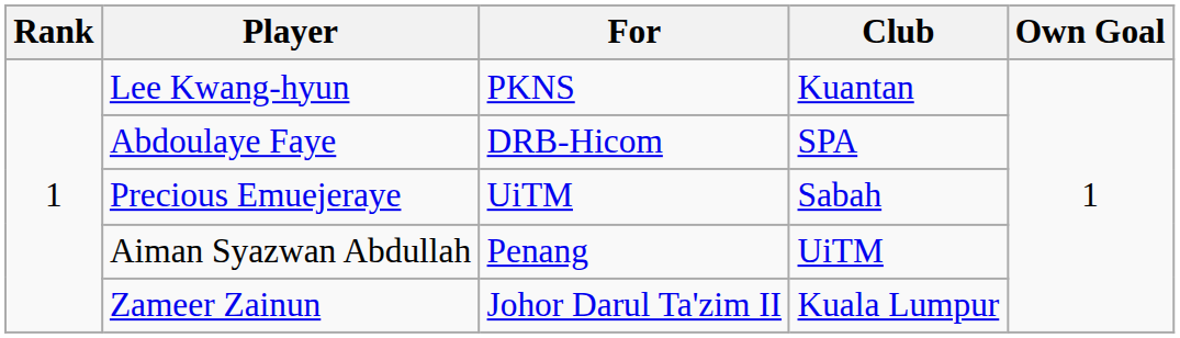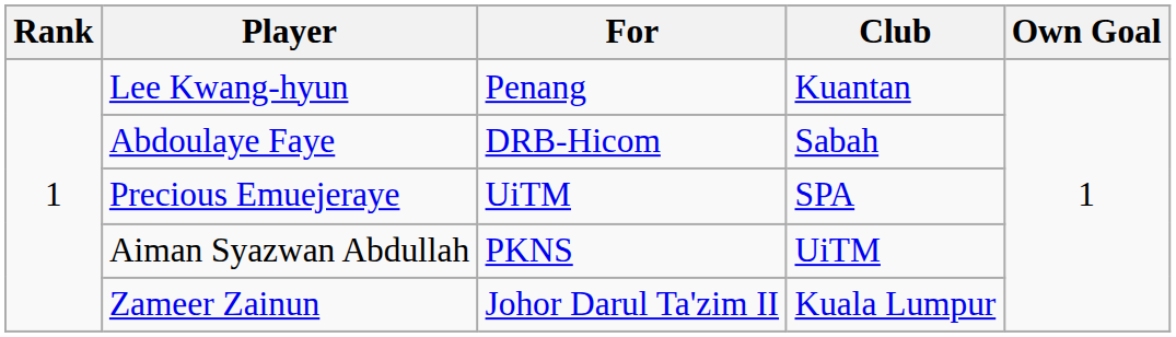 <table class="wikitable" style="text-align:center">
 <tr>
 <th>Rank</th>
 <th>Player</th>
 <th>For</th>
 <th>Club</th>
 <th>Own Goal</th>
 </tr>
 <tr>
 <td rowspan="5">1</td>
 <td style="text-align:left;"> <a href='#'>Lee Kwang-hyun</a></td>
-<td style="text-align:left;"><a href='#'>PKNS</a></td>
+<td style="text-align:left;"><a href='#'>Penang</a></td>
 <td style="text-align:left;"><a href='#'>Kuantan</a></td>
 <td rowspan="5">1</td>
 </tr>
 <tr>
 <td style="text-align:left;"> <a href='#'>Abdoulaye Faye</a></td>
 <td style="text-align:left;"><a href='#'>DRB-Hicom</a></td>
-<td style="text-align:left;"><a href='#'>SPA</a></td>
+<td style="text-align:left;"><a href='#'>Sabah</a></td>
 </tr>
 <tr>
 <td style="text-align:left;"> <a href='#'>Precious Emuejeraye</a></td>
 <td style="text-align:left;"><a href='#'>UiTM</a></td>
-<td style="text-align:left;"><a href='#'>Sabah</a></td>
+<td style="text-align:left;"><a href='#'>SPA</a></td>
 </tr>
 <tr>
 <td style="text-align:left;"> Aiman Syazwan Abdullah</td>
-<td style="text-align:left;"><a href='#'>Penang</a></td>
+<td style="text-align:left;"><a href='#'>PKNS</a></td>
 <td style="text-align:left;"><a href='#'>UiTM</a></td>
 </tr>
 <tr>
 <td style="text-align:left;"> <a href='#'>Zameer Zainun</a></td>
 <td style="text-align:left;"><a href='#'>Johor Darul Ta'zim II</a></td>
 <td style="text-align:left;"><a href='#'>Kuala Lumpur</a></td>
 </tr>
 </table>
